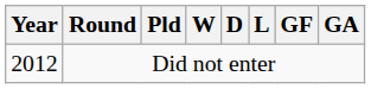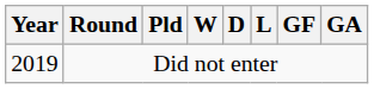 <table class="wikitable" style="text-align: center; font-size:95%;">
 <tr>
 <th>Year</th>
 <th>Round</th>
 <th>Pld</th>
 <th>W</th>
 <th>D</th>
 <th>L</th>
 <th>GF</th>
 <th>GA</th>
 </tr>
 <tr>
-<td> 2012</td>
+<td> 2019</td>
 <td colspan=7>Did not enter</td>
 </tr>
 </table>
